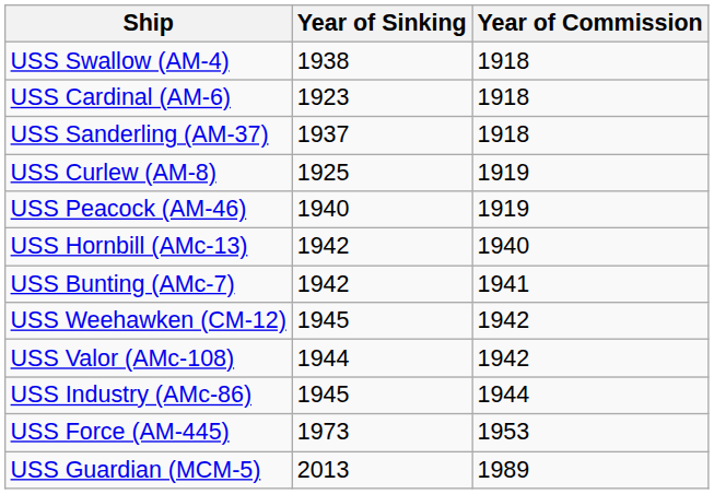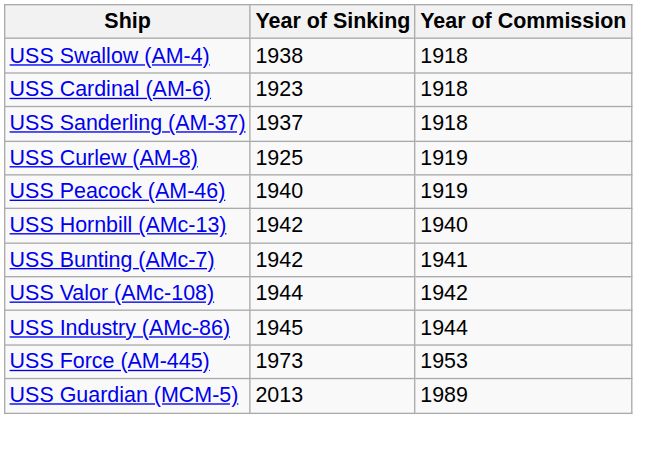 <table class="wikitable sortable">
 <tr>
 <th>Ship</th>
 <th>Year of Sinking</th>
 <th>Year of Commission</th>
 </tr>
 <tr>
 <td><a href='#'>USS Swallow (AM-4)</a></td>
 <td>1938</td>
 <td>1918</td>
 </tr>
 <tr>
 <td><a href='#'>USS Cardinal (AM-6)</a></td>
 <td>1923</td>
 <td>1918</td>
 </tr>
 <tr>
 <td><a href='#'>USS Sanderling (AM-37)</a></td>
 <td>1937</td>
 <td>1918</td>
 </tr>
 <tr>
 <td><a href='#'>USS Curlew (AM-8)</a></td>
 <td>1925</td>
 <td>1919</td>
 </tr>
 <tr>
 <td><a href='#'>USS Peacock (AM-46)</a></td>
 <td>1940</td>
 <td>1919</td>
 </tr>
 <tr>
 <td><a href='#'>USS Hornbill (AMc-13)</a></td>
 <td>1942</td>
 <td>1940</td>
 </tr>
 <tr>
 <td><a href='#'>USS Bunting (AMc-7)</a></td>
 <td>1942</td>
 <td>1941</td>
 </tr>
 <tr>
-<td><a href='#'>USS Weehawken (CM-12)</a></td>
-<td>1945</td>
-<td>1942</td>
-</tr>
-<tr>
 <td><a href='#'>USS Valor (AMc-108)</a></td>
 <td>1944</td>
 <td>1942</td>
 </tr>
 <tr>
 <td><a href='#'>USS Industry (AMc-86)</a></td>
 <td>1945</td>
 <td>1944</td>
 </tr>
 <tr>
 <td><a href='#'>USS Force (AM-445)</a></td>
 <td>1973</td>
 <td>1953</td>
 </tr>
 <tr>
 <td><a href='#'>USS Guardian (MCM-5)</a></td>
 <td>2013</td>
 <td>1989</td>
 </tr>
 </table>
